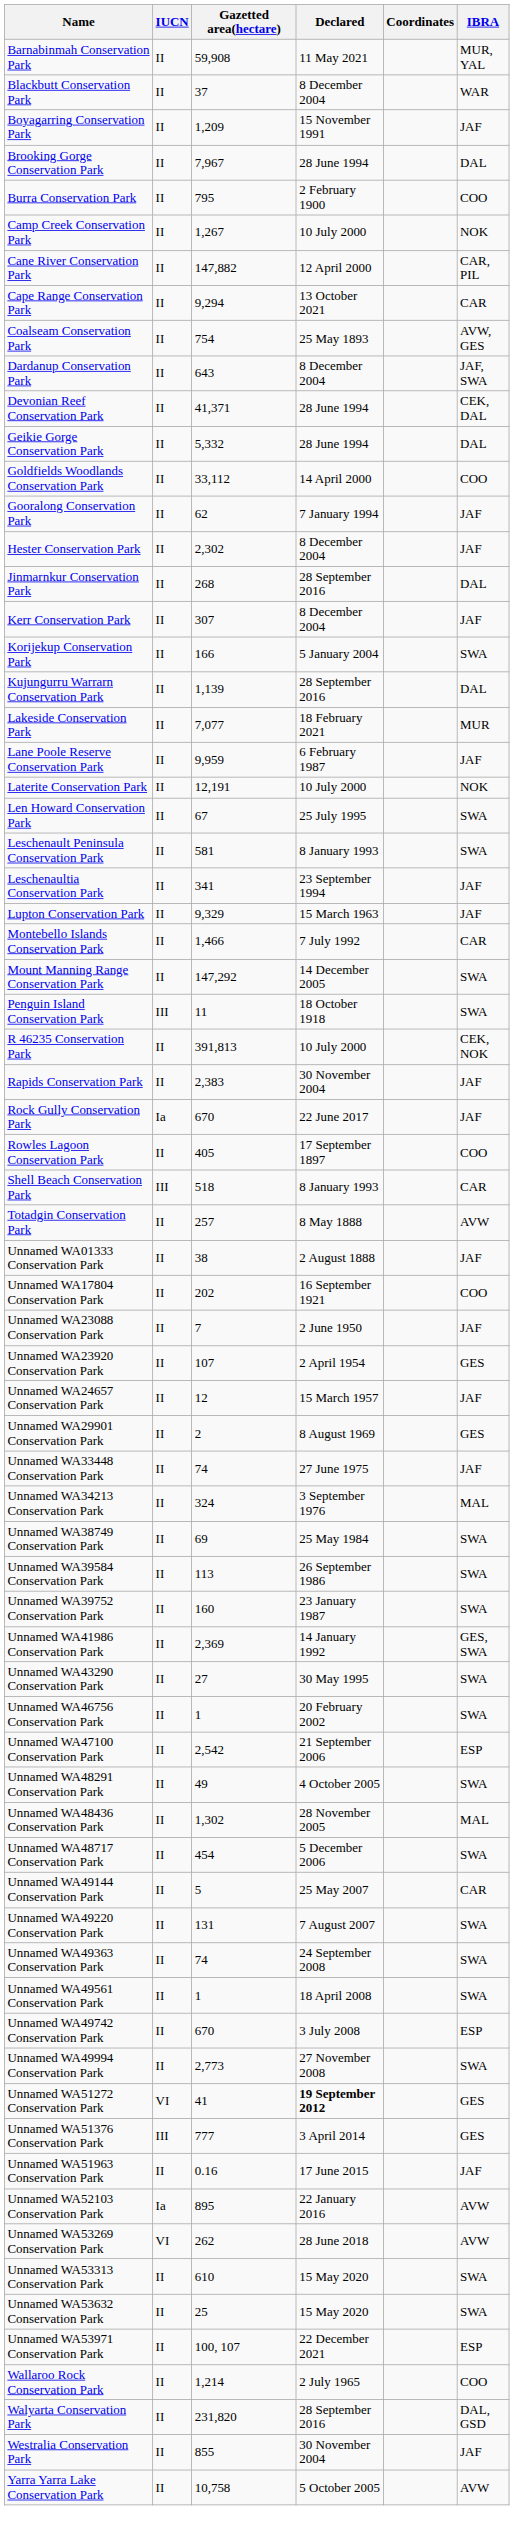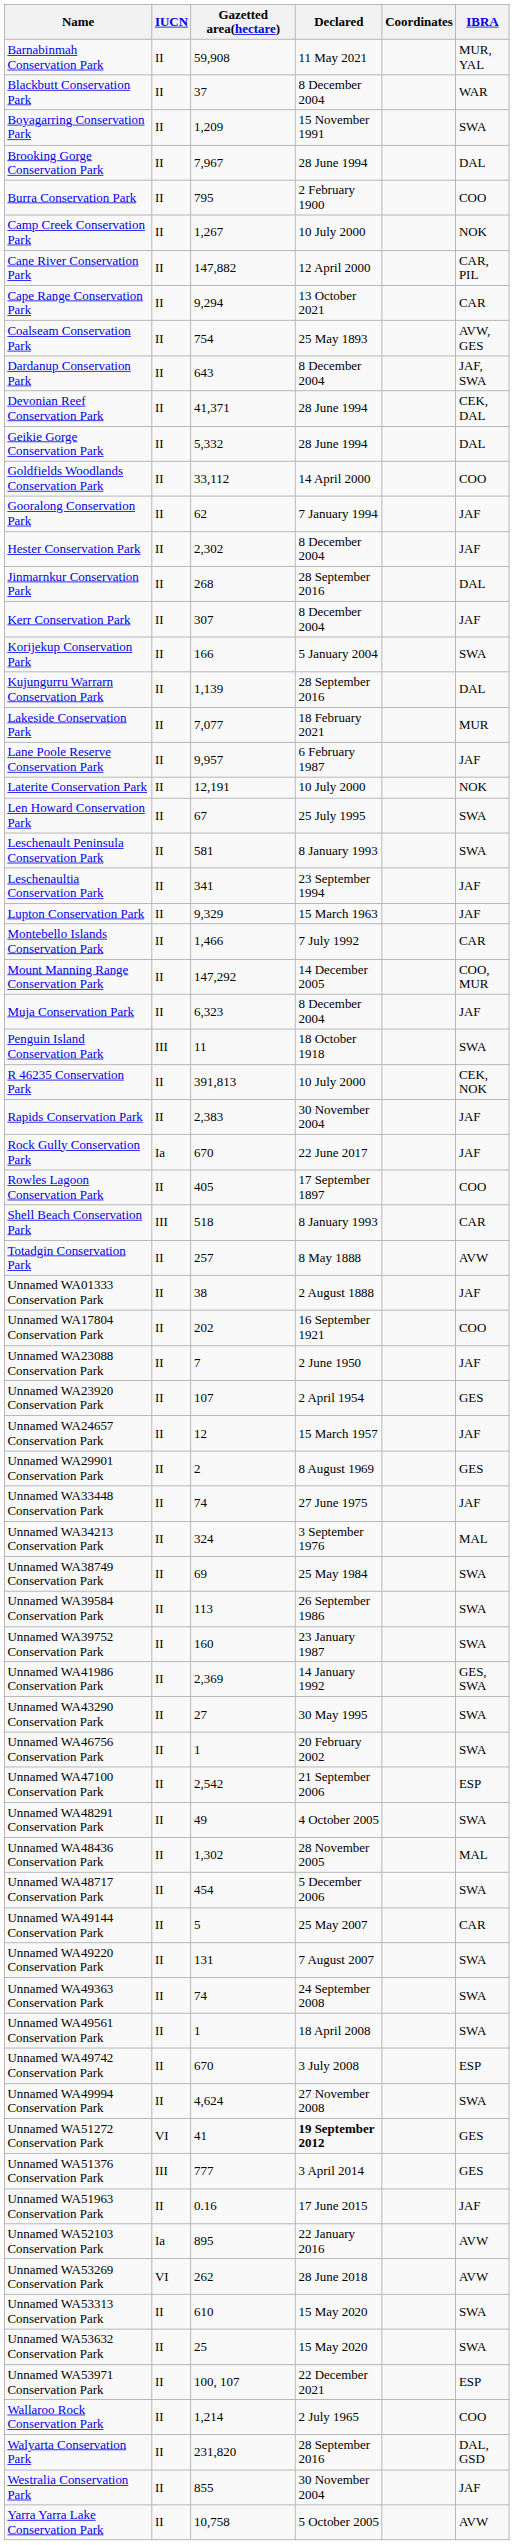 <table class='wikitable sortable' style="width:100%">
 <tr>
 <th>Name</th>
 <th><a href='#'>IUCN</a></th>
 <th>Gazetted area(<a href='#'>hectare</a>)</th>
 <th>Declared</th>
 <th>Coordinates</th>
 <th><a href='#'>IBRA</a></th>
 </tr>
 <tr>
 <td><a href='#'>Barnabinmah Conservation Park</a></td>
 <td>II</td>
 <td>59,908</td>
 <td>11 May 2021</td>
 <td></td>
 <td>MUR, YAL</td>
 </tr>
 <tr>
 <td><a href='#'>Blackbutt Conservation Park</a></td>
 <td>II</td>
 <td>37</td>
 <td>8 December 2004</td>
 <td></td>
 <td>WAR</td>
 </tr>
 <tr>
 <td><a href='#'>Boyagarring Conservation Park</a></td>
 <td>II</td>
 <td>1,209</td>
 <td>15 November 1991</td>
 <td></td>
-<td>JAF</td>
+<td>SWA</td>
 </tr>
 <tr>
 <td><a href='#'>Brooking Gorge Conservation Park</a></td>
 <td>II</td>
 <td>7,967</td>
 <td>28 June 1994</td>
 <td></td>
 <td>DAL</td>
 </tr>
 <tr>
 <td><a href='#'>Burra Conservation Park</a></td>
 <td>II</td>
 <td>795</td>
 <td>2 February 1900</td>
 <td></td>
 <td>COO</td>
 </tr>
 <tr>
 <td><a href='#'>Camp Creek Conservation Park</a></td>
 <td>II</td>
 <td>1,267</td>
 <td>10 July 2000</td>
 <td></td>
 <td>NOK</td>
 </tr>
 <tr>
 <td><a href='#'>Cane River Conservation Park</a></td>
 <td>II</td>
 <td>147,882</td>
 <td>12 April 2000</td>
 <td></td>
 <td>CAR, PIL</td>
 </tr>
 <tr>
 <td><a href='#'>Cape Range Conservation Park</a></td>
 <td>II</td>
 <td>9,294</td>
 <td>13 October 2021</td>
 <td></td>
 <td>CAR</td>
 </tr>
 <tr>
 <td><a href='#'>Coalseam Conservation Park</a></td>
 <td>II</td>
 <td>754</td>
 <td>25 May 1893</td>
 <td></td>
 <td>AVW, GES</td>
 </tr>
 <tr>
 <td><a href='#'>Dardanup Conservation Park</a></td>
 <td>II</td>
 <td>643</td>
 <td>8 December 2004</td>
 <td></td>
 <td>JAF, SWA</td>
 </tr>
 <tr>
 <td><a href='#'>Devonian Reef Conservation Park</a></td>
 <td>II</td>
 <td>41,371</td>
 <td>28 June 1994</td>
 <td></td>
 <td>CEK, DAL</td>
 </tr>
 <tr>
 <td><a href='#'>Geikie Gorge Conservation Park</a></td>
 <td>II</td>
 <td>5,332</td>
 <td>28 June 1994</td>
 <td></td>
 <td>DAL</td>
 </tr>
 <tr>
 <td><a href='#'>Goldfields Woodlands Conservation Park</a></td>
 <td>II</td>
 <td>33,112</td>
 <td>14 April 2000</td>
 <td></td>
 <td>COO</td>
 </tr>
 <tr>
 <td><a href='#'>Gooralong Conservation Park</a></td>
 <td>II</td>
 <td>62</td>
 <td>7 January 1994</td>
 <td></td>
 <td>JAF</td>
 </tr>
 <tr>
 <td><a href='#'>Hester Conservation Park</a></td>
 <td>II</td>
 <td>2,302</td>
 <td>8 December 2004</td>
 <td></td>
 <td>JAF</td>
 </tr>
 <tr>
 <td><a href='#'>Jinmarnkur Conservation Park</a></td>
 <td>II</td>
 <td>268</td>
 <td>28 September 2016</td>
 <td></td>
 <td>DAL</td>
 </tr>
 <tr>
 <td><a href='#'>Kerr Conservation Park</a></td>
 <td>II</td>
 <td>307</td>
 <td>8 December 2004</td>
 <td></td>
 <td>JAF</td>
 </tr>
 <tr>
 <td><a href='#'>Korijekup Conservation Park</a></td>
 <td>II</td>
 <td>166</td>
 <td>5 January 2004</td>
 <td></td>
 <td>SWA</td>
 </tr>
 <tr>
 <td><a href='#'>Kujungurru Warrarn Conservation Park</a></td>
 <td>II</td>
 <td>1,139</td>
 <td>28 September 2016</td>
 <td></td>
 <td>DAL</td>
 </tr>
 <tr>
 <td><a href='#'>Lakeside Conservation Park</a></td>
 <td>II</td>
 <td>7,077</td>
 <td>18 February 2021</td>
 <td></td>
 <td>MUR</td>
 </tr>
 <tr>
 <td><a href='#'>Lane Poole Reserve Conservation Park</a></td>
 <td>II</td>
-<td>9,959</td>
+<td>9,957</td>
 <td>6 February 1987</td>
 <td></td>
 <td>JAF</td>
 </tr>
 <tr>
 <td><a href='#'>Laterite Conservation Park</a></td>
 <td>II</td>
 <td>12,191</td>
 <td>10 July 2000</td>
 <td></td>
 <td>NOK</td>
 </tr>
 <tr>
 <td><a href='#'>Len Howard Conservation Park</a></td>
 <td>II</td>
 <td>67</td>
 <td>25 July 1995</td>
 <td></td>
 <td>SWA</td>
 </tr>
 <tr>
 <td><a href='#'>Leschenault Peninsula Conservation Park</a></td>
 <td>II</td>
 <td>581</td>
 <td>8 January 1993</td>
 <td></td>
 <td>SWA</td>
 </tr>
 <tr>
 <td><a href='#'>Leschenaultia Conservation Park</a></td>
 <td>II</td>
 <td>341</td>
 <td>23 September 1994</td>
 <td></td>
 <td>JAF</td>
 </tr>
 <tr>
 <td><a href='#'>Lupton Conservation Park</a></td>
 <td>II</td>
 <td>9,329</td>
 <td>15 March 1963</td>
 <td></td>
 <td>JAF</td>
 </tr>
 <tr>
 <td><a href='#'>Montebello Islands Conservation Park</a></td>
 <td>II</td>
 <td>1,466</td>
 <td>7 July 1992</td>
 <td></td>
 <td>CAR</td>
 </tr>
 <tr>
 <td><a href='#'>Mount Manning Range Conservation Park</a></td>
 <td>II</td>
 <td>147,292</td>
 <td>14 December 2005</td>
 <td></td>
-<td>SWA</td>
+<td>COO, MUR</td>
+</tr>
+<tr>
+<td><a href='#'>Muja Conservation Park</a></td>
+<td>II</td>
+<td>6,323</td>
+<td>8 December 2004</td>
+<td></td>
+<td>JAF</td>
 </tr>
 <tr>
 <td><a href='#'>Penguin Island Conservation Park</a></td>
 <td>III</td>
 <td>11</td>
 <td>18 October 1918</td>
 <td></td>
 <td>SWA</td>
 </tr>
 <tr>
 <td><a href='#'>R 46235 Conservation Park</a></td>
 <td>II</td>
 <td>391,813</td>
 <td>10 July 2000</td>
 <td></td>
 <td>CEK, NOK</td>
 </tr>
 <tr>
 <td><a href='#'>Rapids Conservation Park</a></td>
 <td>II</td>
 <td>2,383</td>
 <td>30 November 2004</td>
 <td></td>
 <td>JAF</td>
 </tr>
 <tr>
 <td><a href='#'>Rock Gully Conservation Park</a></td>
 <td>Ia</td>
 <td>670</td>
 <td>22 June 2017</td>
 <td></td>
 <td>JAF</td>
 </tr>
 <tr>
 <td><a href='#'>Rowles Lagoon Conservation Park</a></td>
 <td>II</td>
 <td>405</td>
 <td>17 September 1897</td>
 <td></td>
 <td>COO</td>
 </tr>
 <tr>
 <td><a href='#'>Shell Beach Conservation Park</a></td>
 <td>III</td>
 <td>518</td>
 <td>8 January 1993</td>
 <td></td>
 <td>CAR</td>
 </tr>
 <tr>
 <td><a href='#'>Totadgin Conservation Park</a></td>
 <td>II</td>
 <td>257</td>
 <td>8 May 1888</td>
 <td></td>
 <td>AVW</td>
 </tr>
 <tr>
 <td>Unnamed WA01333 Conservation Park</td>
 <td>II</td>
 <td>38</td>
 <td>2 August 1888</td>
 <td></td>
 <td>JAF</td>
 </tr>
 <tr>
 <td>Unnamed WA17804 Conservation Park</td>
 <td>II</td>
 <td>202</td>
 <td>16 September 1921</td>
 <td></td>
 <td>COO</td>
 </tr>
 <tr>
 <td>Unnamed WA23088 Conservation Park</td>
 <td>II</td>
 <td>7</td>
 <td>2 June 1950</td>
 <td></td>
 <td>JAF</td>
 </tr>
 <tr>
 <td>Unnamed WA23920 Conservation Park</td>
 <td>II</td>
 <td>107</td>
 <td>2 April 1954</td>
 <td></td>
 <td>GES</td>
 </tr>
 <tr>
 <td>Unnamed WA24657 Conservation Park</td>
 <td>II</td>
 <td>12</td>
 <td>15 March 1957</td>
 <td></td>
 <td>JAF</td>
 </tr>
 <tr>
 <td>Unnamed WA29901 Conservation Park</td>
 <td>II</td>
 <td>2</td>
 <td>8 August 1969</td>
 <td></td>
 <td>GES</td>
 </tr>
 <tr>
 <td>Unnamed WA33448 Conservation Park</td>
 <td>II</td>
 <td>74</td>
 <td>27 June 1975</td>
 <td></td>
 <td>JAF</td>
 </tr>
 <tr>
 <td>Unnamed WA34213 Conservation Park</td>
 <td>II</td>
 <td>324</td>
 <td>3 September 1976</td>
 <td></td>
 <td>MAL</td>
 </tr>
 <tr>
 <td>Unnamed WA38749 Conservation Park</td>
 <td>II</td>
 <td>69</td>
 <td>25 May 1984</td>
 <td></td>
 <td>SWA</td>
 </tr>
 <tr>
 <td>Unnamed WA39584 Conservation Park</td>
 <td>II</td>
 <td>113</td>
 <td>26 September 1986</td>
 <td></td>
 <td>SWA</td>
 </tr>
 <tr>
 <td>Unnamed WA39752 Conservation Park</td>
 <td>II</td>
 <td>160</td>
 <td>23 January 1987</td>
 <td></td>
 <td>SWA</td>
 </tr>
 <tr>
 <td>Unnamed WA41986 Conservation Park</td>
 <td>II</td>
 <td>2,369</td>
 <td>14 January 1992</td>
 <td></td>
 <td>GES, SWA</td>
 </tr>
 <tr>
 <td>Unnamed WA43290 Conservation Park</td>
 <td>II</td>
 <td>27</td>
 <td>30 May 1995</td>
 <td></td>
 <td>SWA</td>
 </tr>
 <tr>
 <td>Unnamed WA46756 Conservation Park</td>
 <td>II</td>
 <td>1</td>
 <td>20 February 2002</td>
 <td></td>
 <td>SWA</td>
 </tr>
 <tr>
 <td>Unnamed WA47100 Conservation Park</td>
 <td>II</td>
 <td>2,542</td>
 <td>21 September 2006</td>
 <td></td>
 <td>ESP</td>
 </tr>
 <tr>
 <td>Unnamed WA48291 Conservation Park</td>
 <td>II</td>
 <td>49</td>
 <td>4 October 2005</td>
 <td></td>
 <td>SWA</td>
 </tr>
 <tr>
 <td>Unnamed WA48436 Conservation Park</td>
 <td>II</td>
 <td>1,302</td>
 <td>28 November 2005</td>
 <td></td>
 <td>MAL</td>
 </tr>
 <tr>
 <td>Unnamed WA48717 Conservation Park</td>
 <td>II</td>
 <td>454</td>
 <td>5 December 2006</td>
 <td></td>
 <td>SWA</td>
 </tr>
 <tr>
 <td>Unnamed WA49144 Conservation Park</td>
 <td>II</td>
 <td>5</td>
 <td>25 May 2007</td>
 <td></td>
 <td>CAR</td>
 </tr>
 <tr>
 <td>Unnamed WA49220 Conservation Park</td>
 <td>II</td>
 <td>131</td>
 <td>7 August 2007</td>
 <td></td>
 <td>SWA</td>
 </tr>
 <tr>
 <td>Unnamed WA49363 Conservation Park</td>
 <td>II</td>
 <td>74</td>
 <td>24 September 2008</td>
 <td></td>
 <td>SWA</td>
 </tr>
 <tr>
 <td>Unnamed WA49561 Conservation Park</td>
 <td>II</td>
 <td>1</td>
 <td>18 April 2008</td>
 <td></td>
 <td>SWA</td>
 </tr>
 <tr>
 <td>Unnamed WA49742 Conservation Park</td>
 <td>II</td>
 <td>670</td>
 <td>3 July 2008</td>
 <td></td>
 <td>ESP</td>
 </tr>
 <tr>
 <td>Unnamed WA49994 Conservation Park</td>
 <td>II</td>
-<td>2,773</td>
+<td>4,624</td>
 <td>27 November 2008</td>
 <td></td>
 <td>SWA</td>
 </tr>
 <tr>
 <td>Unnamed WA51272 Conservation Park</td>
 <td>VI</td>
 <td>41</td>
 <td><strong>19 September 2012</strong></td>
 <td></td>
 <td>GES</td>
 </tr>
 <tr>
 <td>Unnamed WA51376 Conservation Park</td>
 <td>III</td>
 <td>777</td>
 <td>3 April 2014</td>
 <td></td>
 <td>GES</td>
 </tr>
 <tr>
 <td>Unnamed WA51963 Conservation Park</td>
 <td>II</td>
 <td>0.16</td>
 <td>17 June 2015</td>
 <td></td>
 <td>JAF</td>
 </tr>
 <tr>
 <td>Unnamed WA52103 Conservation Park</td>
 <td>Ia</td>
 <td>895</td>
 <td>22 January 2016</td>
 <td></td>
 <td>AVW</td>
 </tr>
 <tr>
 <td>Unnamed WA53269 Conservation Park</td>
 <td>VI</td>
 <td>262</td>
 <td>28 June 2018</td>
 <td></td>
 <td>AVW</td>
 </tr>
 <tr>
 <td>Unnamed WA53313 Conservation Park</td>
 <td>II</td>
 <td>610</td>
 <td>15 May 2020</td>
 <td></td>
 <td>SWA</td>
 </tr>
 <tr>
 <td>Unnamed WA53632 Conservation Park</td>
 <td>II</td>
 <td>25</td>
 <td>15 May 2020</td>
 <td></td>
 <td>SWA</td>
 </tr>
 <tr>
 <td>Unnamed WA53971 Conservation Park</td>
 <td>II</td>
 <td>100, 107</td>
 <td>22 December 2021</td>
 <td></td>
 <td>ESP</td>
 </tr>
 <tr>
 <td><a href='#'>Wallaroo Rock Conservation Park</a></td>
 <td>II</td>
 <td>1,214</td>
 <td>2 July 1965</td>
 <td></td>
 <td>COO</td>
 </tr>
 <tr>
 <td><a href='#'>Walyarta Conservation Park</a></td>
 <td>II</td>
 <td>231,820</td>
 <td>28 September 2016</td>
 <td></td>
 <td>DAL, GSD</td>
 </tr>
 <tr>
 <td><a href='#'>Westralia Conservation Park</a></td>
 <td>II</td>
 <td>855</td>
 <td>30 November 2004</td>
 <td></td>
 <td>JAF</td>
 </tr>
 <tr>
 <td><a href='#'>Yarra Yarra Lake Conservation Park</a></td>
 <td>II</td>
 <td>10,758</td>
 <td>5 October 2005</td>
 <td></td>
 <td>AVW</td>
 </tr>
 </table>
